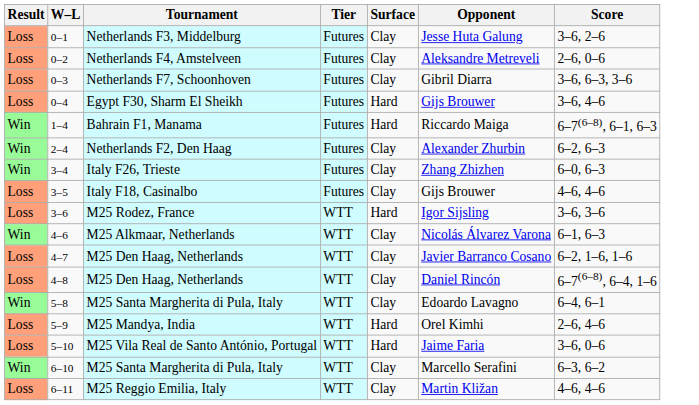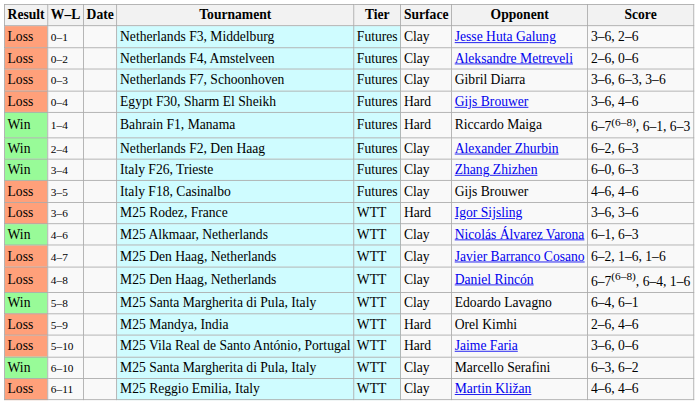 <table class="sortable wikitable">
 <tr>
 <th>Result</th>
 <th class="unsortable">W–L</th>
+<th>Date</th>
 <th>Tournament</th>
 <th>Tier</th>
 <th>Surface</th>
 <th>Opponent</th>
 <th class="unsortable">Score</th>
 </tr>
 <tr>
 <td bgcolor=FFA07A>Loss</td>
 <td><small>0–1</small></td>
+<td></td>
 <td style="background:#cffcff;">Netherlands F3, Middelburg</td>
 <td style="background:#cffcff;">Futures</td>
 <td>Clay</td>
 <td> <a href='#'>Jesse Huta Galung</a></td>
 <td>3–6, 2–6</td>
 </tr>
 <tr>
 <td bgcolor=FFA07A>Loss</td>
 <td><small>0–2</small></td>
+<td></td>
 <td style="background:#cffcff;">Netherlands F4, Amstelveen</td>
 <td style="background:#cffcff;">Futures</td>
 <td>Clay</td>
 <td> <a href='#'>Aleksandre Metreveli</a></td>
 <td>2–6, 0–6</td>
 </tr>
 <tr>
 <td bgcolor=FFA07A>Loss</td>
 <td><small>0–3</small></td>
+<td></td>
 <td style="background:#cffcff;">Netherlands F7, Schoonhoven</td>
 <td style="background:#cffcff;">Futures</td>
 <td>Clay</td>
 <td> Gibril Diarra</td>
 <td>3–6, 6–3, 3–6</td>
 </tr>
 <tr>
 <td bgcolor=FFA07A>Loss</td>
 <td><small>0–4</small></td>
+<td></td>
 <td style="background:#cffcff;">Egypt F30, Sharm El Sheikh</td>
 <td style="background:#cffcff;">Futures</td>
 <td>Hard</td>
 <td> <a href='#'>Gijs Brouwer</a></td>
 <td>3–6, 4–6</td>
 </tr>
 <tr>
 <td bgcolor=98FB98>Win</td>
 <td><small>1–4</small></td>
+<td></td>
 <td style="background:#cffcff;">Bahrain F1, Manama</td>
 <td style="background:#cffcff;">Futures</td>
 <td>Hard</td>
 <td> Riccardo Maiga</td>
 <td>6–7<sup>(6–8)</sup>, 6–1, 6–3</td>
 </tr>
 <tr>
 <td bgcolor=98FB98>Win</td>
 <td><small>2–4</small></td>
+<td></td>
 <td style="background:#cffcff;">Netherlands F2, Den Haag</td>
 <td style="background:#cffcff;">Futures</td>
 <td>Clay</td>
 <td> <a href='#'>Alexander Zhurbin</a></td>
 <td>6–2, 6–3</td>
 </tr>
 <tr>
 <td bgcolor=98FB98>Win</td>
 <td><small>3–4</small></td>
+<td></td>
 <td style="background:#cffcff;">Italy F26, Trieste</td>
 <td style="background:#cffcff;">Futures</td>
 <td>Clay</td>
 <td> <a href='#'>Zhang Zhizhen</a></td>
 <td>6–0, 6–3</td>
 </tr>
 <tr>
 <td bgcolor=FFA07A>Loss</td>
 <td><small>3–5</small></td>
+<td></td>
 <td style="background:#cffcff;">Italy F18, Casinalbo</td>
 <td style="background:#cffcff;">Futures</td>
 <td>Clay</td>
 <td> Gijs Brouwer</td>
 <td>4–6, 4–6</td>
 </tr>
 <tr>
 <td bgcolor=FFA07A>Loss</td>
 <td><small>3–6</small></td>
+<td></td>
 <td style="background:#cffcff;">M25 Rodez, France</td>
 <td style="background:#cffcff;">WTT</td>
 <td>Hard</td>
 <td> <a href='#'>Igor Sijsling</a></td>
 <td>3–6, 3–6</td>
 </tr>
 <tr>
 <td bgcolor=98FB98>Win</td>
 <td><small>4–6</small></td>
+<td></td>
 <td style="background:#cffcff;">M25 Alkmaar, Netherlands</td>
 <td style="background:#cffcff;">WTT</td>
 <td>Clay</td>
 <td> <a href='#'>Nicolás Álvarez Varona</a></td>
 <td>6–1, 6–3</td>
 </tr>
 <tr>
 <td bgcolor=FFA07A>Loss</td>
 <td><small>4–7</small></td>
+<td></td>
 <td style="background:#cffcff;">M25 Den Haag, Netherlands</td>
 <td style="background:#cffcff;">WTT</td>
 <td>Clay</td>
 <td> <a href='#'>Javier Barranco Cosano</a></td>
 <td>6–2, 1–6, 1–6</td>
 </tr>
 <tr>
 <td bgcolor=FFA07A>Loss</td>
 <td><small>4–8</small></td>
+<td></td>
 <td style="background:#cffcff;">M25 Den Haag, Netherlands</td>
 <td style="background:#cffcff;">WTT</td>
 <td>Clay</td>
 <td> <a href='#'>Daniel Rincón</a></td>
 <td>6–7<sup>(6–8)</sup>, 6–4, 1–6</td>
 </tr>
 <tr>
 <td bgcolor=98FB98>Win</td>
 <td><small>5–8</small></td>
+<td></td>
 <td style="background:#cffcff;">M25 Santa Margherita di Pula, Italy</td>
 <td style="background:#cffcff;">WTT</td>
 <td>Clay</td>
 <td> Edoardo Lavagno</td>
 <td>6–4, 6–1</td>
 </tr>
 <tr>
 <td bgcolor=FFA07A>Loss</td>
 <td><small>5–9</small></td>
+<td></td>
 <td style="background:#cffcff;">M25 Mandya, India</td>
 <td style="background:#cffcff;">WTT</td>
 <td>Hard</td>
 <td> Orel Kimhi</td>
 <td>2–6, 4–6</td>
 </tr>
 <tr>
 <td bgcolor=FFA07A>Loss</td>
 <td><small>5–10</small></td>
+<td></td>
 <td style="background:#cffcff;">M25 Vila Real de Santo António, Portugal</td>
 <td style="background:#cffcff;">WTT</td>
 <td>Hard</td>
 <td> <a href='#'>Jaime Faria</a></td>
 <td>3–6, 0–6</td>
 </tr>
 <tr>
 <td bgcolor=98FB98>Win</td>
 <td><small>6–10</small></td>
+<td></td>
 <td style="background:#cffcff;">M25 Santa Margherita di Pula, Italy</td>
 <td style="background:#cffcff;">WTT</td>
 <td>Clay</td>
 <td> Marcello Serafini</td>
 <td>6–3, 6–2</td>
 </tr>
 <tr>
 <td bgcolor=FFA07A>Loss</td>
 <td><small>6–11</small></td>
+<td></td>
 <td style="background:#cffcff;">M25 Reggio Emilia, Italy</td>
 <td style="background:#cffcff;">WTT</td>
 <td>Clay</td>
 <td> <a href='#'>Martin Kližan</a></td>
 <td>4–6, 4–6</td>
 </tr>
 </table>
